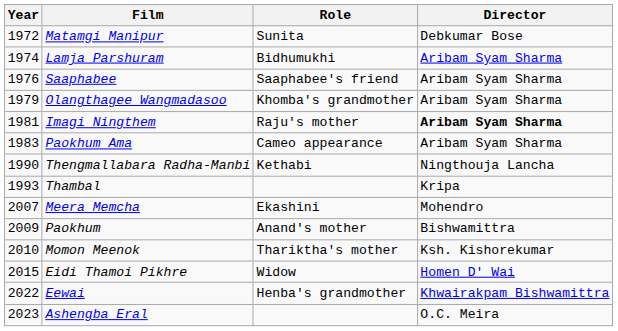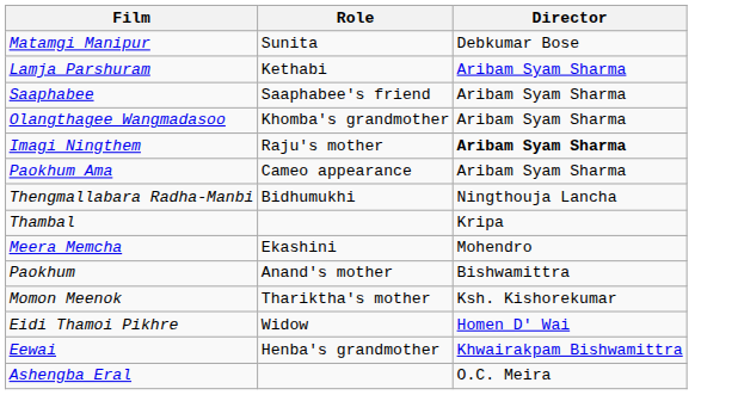 <table class="wikitable sortable">
 <tr>
-<th>Year</th>
 <th>Film</th>
 <th>Role</th>
 <th>Director</th>
 </tr>
 <tr>
-<td>1972</td>
 <td><em><a href='#'>Matamgi Manipur</a></em></td>
 <td>Sunita</td>
 <td>Debkumar Bose</td>
 </tr>
 <tr>
-<td>1974</td>
 <td><em><a href='#'>Lamja Parshuram</a></em></td>
-<td>Bidhumukhi</td>
+<td>Kethabi</td>
 <td><a href='#'>Aribam Syam Sharma</a></td>
 </tr>
 <tr>
-<td>1976</td>
 <td><em><a href='#'>Saaphabee</a></em></td>
 <td>Saaphabee's friend</td>
 <td>Aribam Syam Sharma</td>
 </tr>
 <tr>
-<td>1979</td>
 <td><em><a href='#'>Olangthagee Wangmadasoo</a></em></td>
 <td>Khomba's grandmother</td>
 <td>Aribam Syam Sharma</td>
 </tr>
 <tr>
-<td>1981</td>
 <td><em><a href='#'>Imagi Ningthem</a></em></td>
 <td>Raju's mother</td>
 <td><strong>Aribam Syam Sharma</strong></td>
 </tr>
 <tr>
-<td>1983</td>
 <td><em><a href='#'>Paokhum Ama</a></em></td>
 <td>Cameo appearance</td>
 <td>Aribam Syam Sharma</td>
 </tr>
 <tr>
-<td>1990</td>
 <td><em>Thengmallabara Radha-Manbi</em></td>
-<td>Kethabi</td>
+<td>Bidhumukhi</td>
 <td>Ningthouja Lancha</td>
 </tr>
 <tr>
-<td>1993</td>
 <td><em>Thambal</em></td>
 <td></td>
 <td>Kripa</td>
 </tr>
 <tr>
-<td>2007</td>
 <td><em><a href='#'>Meera Memcha</a></em></td>
 <td>Ekashini</td>
 <td>Mohendro</td>
 </tr>
 <tr>
-<td>2009</td>
 <td><em>Paokhum</em></td>
 <td>Anand's mother</td>
 <td>Bishwamittra</td>
 </tr>
 <tr>
-<td>2010</td>
 <td><em>Momon Meenok</em></td>
 <td>Thariktha's mother</td>
 <td>Ksh. Kishorekumar</td>
 </tr>
 <tr>
-<td>2015</td>
 <td><em>Eidi Thamoi Pikhre</em></td>
 <td>Widow</td>
 <td><a href='#'>Homen D' Wai</a></td>
 </tr>
 <tr>
-<td>2022</td>
 <td><em><a href='#'>Eewai</a></em></td>
 <td>Henba's grandmother</td>
 <td><a href='#'>Khwairakpam Bishwamittra</a></td>
 </tr>
 <tr>
-<td>2023</td>
 <td><em><a href='#'>Ashengba Eral</a></em></td>
 <td></td>
 <td>O.C. Meira</td>
 </tr>
 </table>
